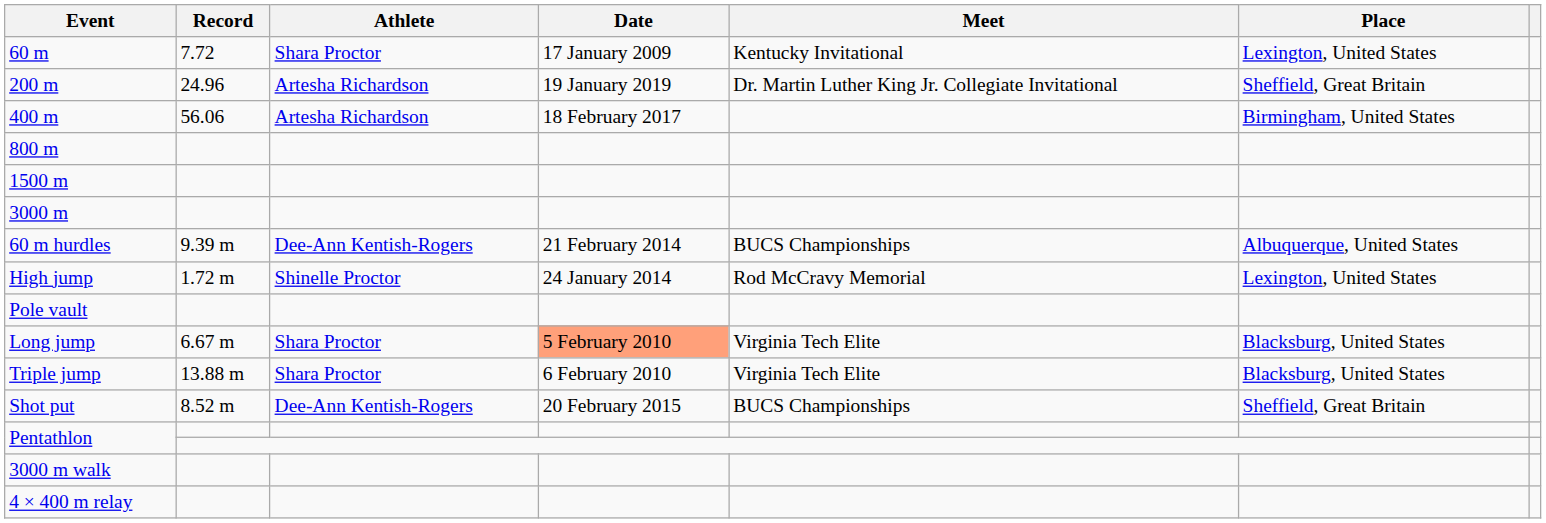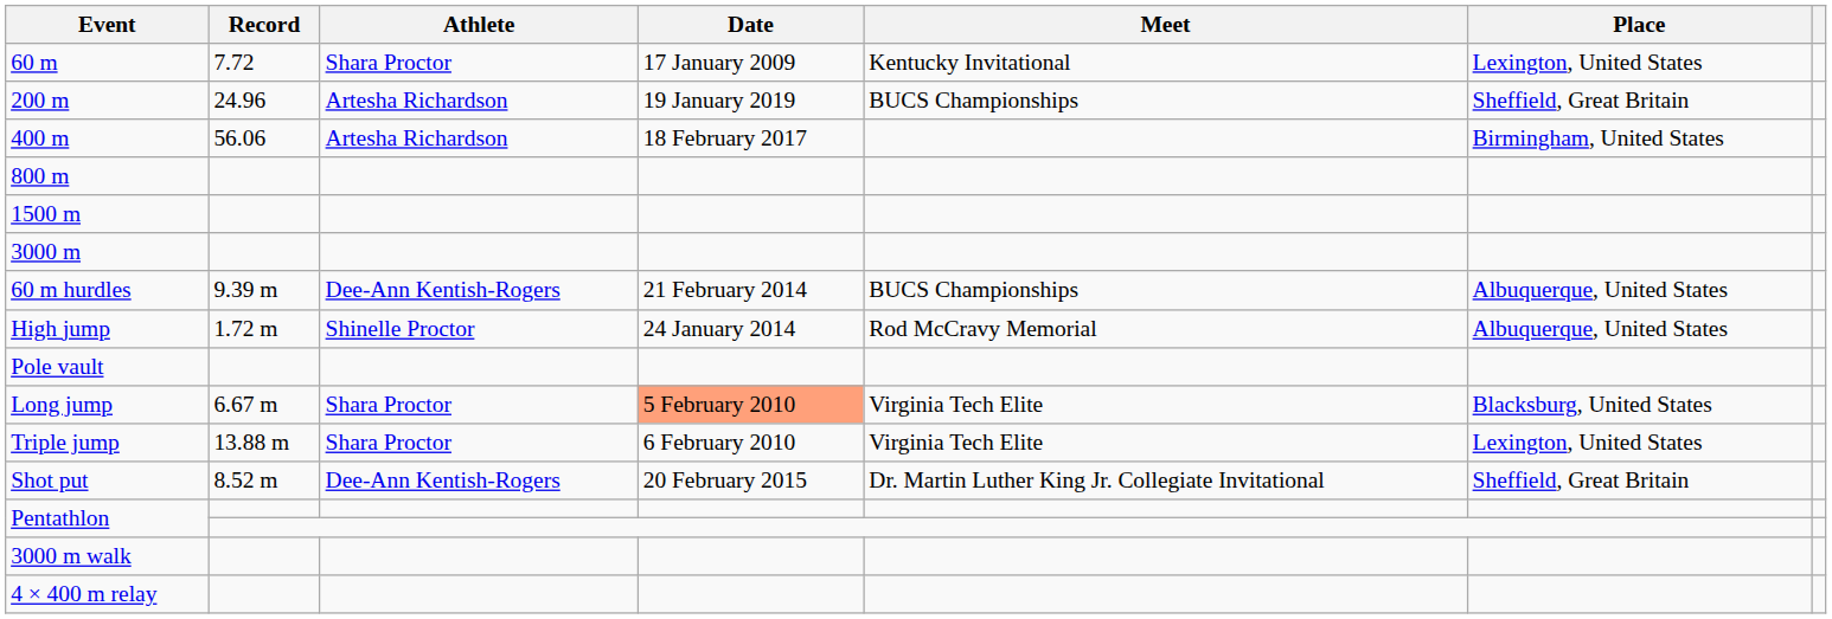 <table class="wikitable" style="font-size:95%; width: 95%;">
 <tr>
 <th>Event</th>
 <th>Record</th>
 <th>Athlete</th>
 <th>Date</th>
 <th>Meet</th>
 <th>Place</th>
 <th></th>
 </tr>
 <tr>
 <td><a href='#'>60 m</a></td>
 <td>7.72</td>
 <td><a href='#'>Shara Proctor</a></td>
 <td>17 January 2009</td>
 <td>Kentucky Invitational</td>
 <td><a href='#'>Lexington</a>, United States</td>
 <td></td>
 </tr>
 <tr>
 <td><a href='#'>200 m</a></td>
 <td>24.96 </td>
 <td><a href='#'>Artesha Richardson</a></td>
 <td>19 January 2019</td>
-<td>Dr. Martin Luther King Jr. Collegiate Invitational</td>
+<td>BUCS Championships</td>
 <td><a href='#'>Sheffield</a>, Great Britain</td>
 <td></td>
 </tr>
 <tr>
 <td><a href='#'>400 m</a></td>
 <td>56.06</td>
 <td><a href='#'>Artesha Richardson</a></td>
 <td>18 February 2017</td>
 <td></td>
 <td><a href='#'>Birmingham</a>, United States</td>
 <td></td>
 </tr>
 <tr>
 <td><a href='#'>800 m</a></td>
 <td></td>
 <td></td>
 <td></td>
 <td></td>
 <td></td>
 <td></td>
 </tr>
 <tr>
 <td><a href='#'>1500 m</a></td>
 <td></td>
 <td></td>
 <td></td>
 <td></td>
 <td></td>
 <td></td>
 </tr>
 <tr>
 <td><a href='#'>3000 m</a></td>
 <td></td>
 <td></td>
 <td></td>
 <td></td>
 <td></td>
 <td></td>
 </tr>
 <tr>
 <td><a href='#'>60 m hurdles</a></td>
 <td>9.39 m</td>
 <td><a href='#'>Dee-Ann Kentish-Rogers</a></td>
 <td>21 February 2014</td>
 <td>BUCS Championships</td>
 <td><a href='#'>Albuquerque</a>, United States</td>
 <td></td>
 </tr>
 <tr>
 <td><a href='#'>High jump</a></td>
 <td>1.72 m</td>
 <td><a href='#'>Shinelle Proctor</a></td>
 <td>24 January 2014</td>
 <td>Rod McCravy Memorial</td>
-<td><a href='#'>Lexington</a>, United States</td>
+<td><a href='#'>Albuquerque</a>, United States</td>
 <td></td>
 </tr>
 <tr>
 <td><a href='#'>Pole vault</a></td>
 <td></td>
 <td></td>
 <td></td>
 <td></td>
 <td></td>
 <td></td>
 </tr>
 <tr>
 <td><a href='#'>Long jump</a></td>
 <td>6.67 m</td>
 <td><a href='#'>Shara Proctor</a></td>
 <td style="background: lightsalmon;">5 February 2010</td>
 <td>Virginia Tech Elite</td>
 <td><a href='#'>Blacksburg</a>, United States</td>
 <td></td>
 </tr>
 <tr>
 <td><a href='#'>Triple jump</a></td>
 <td>13.88 m</td>
 <td><a href='#'>Shara Proctor</a></td>
 <td>6 February 2010</td>
 <td>Virginia Tech Elite</td>
-<td><a href='#'>Blacksburg</a>, United States</td>
+<td><a href='#'>Lexington</a>, United States</td>
 <td></td>
 </tr>
 <tr>
 <td><a href='#'>Shot put</a></td>
 <td>8.52 m</td>
 <td><a href='#'>Dee-Ann Kentish-Rogers</a></td>
 <td>20 February 2015</td>
-<td>BUCS Championships</td>
+<td>Dr. Martin Luther King Jr. Collegiate Invitational</td>
 <td><a href='#'>Sheffield</a>, Great Britain</td>
 <td></td>
 </tr>
 <tr>
 <td rowspan=2><a href='#'>Pentathlon</a></td>
 <td></td>
 <td></td>
 <td></td>
 <td></td>
 <td></td>
 <td></td>
 </tr>
 <tr>
 <td colspan=5></td>
 <td></td>
 </tr>
 <tr>
 <td><a href='#'>3000 m walk</a></td>
 <td></td>
 <td></td>
 <td></td>
 <td></td>
 <td></td>
 <td></td>
 </tr>
 <tr>
 <td><a href='#'>4 × 400 m relay</a></td>
 <td></td>
 <td></td>
 <td></td>
 <td></td>
 <td></td>
 <td></td>
 </tr>
 </table>
